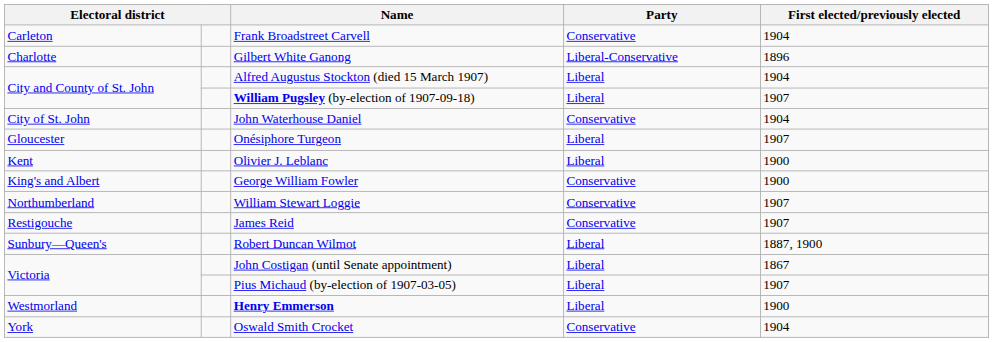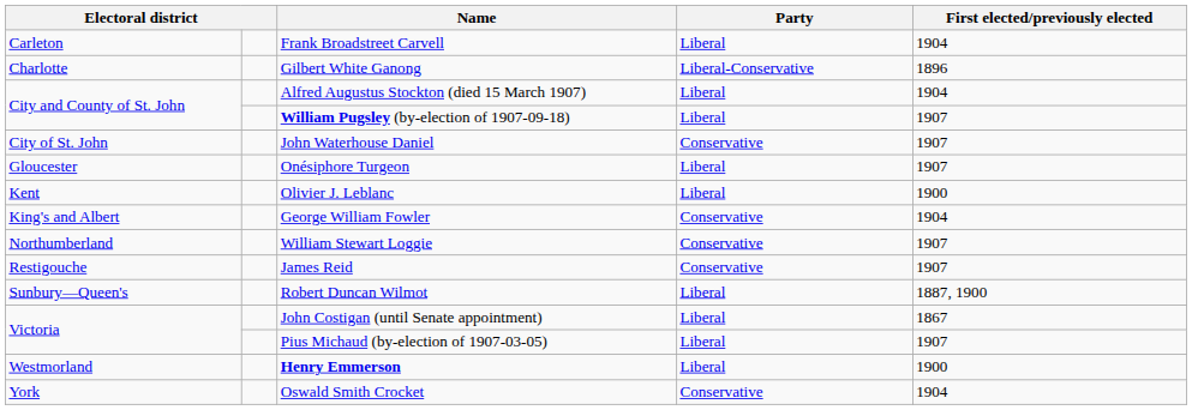 <table class="wikitable" style="width:95%;">
 <tr>
 <th colspan="2" style="width:23%;">Electoral district</th>
 <th>Name</th>
 <th width=20%>Party</th>
 <th>First elected/previously elected</th>
 </tr>
 <tr>
 <td width=20%><a href='#'>Carleton</a></td>
 <td></td>
 <td><a href='#'>Frank Broadstreet Carvell</a></td>
-<td><a href='#'>Conservative</a></td>
+<td><a href='#'>Liberal</a></td>
 <td>1904</td>
 </tr>
 <tr>
 <td><a href='#'>Charlotte</a></td>
 <td></td>
 <td><a href='#'>Gilbert White Ganong</a></td>
 <td><a href='#'>Liberal-Conservative</a></td>
 <td>1896</td>
 </tr>
 <tr>
 <td rowspan=2><a href='#'>City and County of St. John</a></td>
 <td></td>
 <td><a href='#'>Alfred Augustus Stockton</a> (died 15 March 1907)</td>
 <td><a href='#'>Liberal</a></td>
 <td>1904</td>
 </tr>
 <tr>
 <td></td>
 <td><strong><a href='#'>William Pugsley</a></strong> (by-election of 1907-09-18)</td>
 <td><a href='#'>Liberal</a></td>
 <td>1907</td>
 </tr>
 <tr>
 <td><a href='#'>City of St. John</a></td>
 <td></td>
 <td><a href='#'>John Waterhouse Daniel</a></td>
 <td><a href='#'>Conservative</a></td>
-<td>1904</td>
+<td>1907</td>
 </tr>
 <tr>
 <td><a href='#'>Gloucester</a></td>
 <td></td>
 <td><a href='#'>Onésiphore Turgeon</a></td>
 <td><a href='#'>Liberal</a></td>
 <td>1907</td>
 </tr>
 <tr>
 <td><a href='#'>Kent</a></td>
 <td></td>
 <td><a href='#'>Olivier J. Leblanc</a></td>
 <td><a href='#'>Liberal</a></td>
 <td>1900</td>
 </tr>
 <tr>
 <td><a href='#'>King's and Albert</a></td>
 <td></td>
 <td><a href='#'>George William Fowler</a></td>
 <td><a href='#'>Conservative</a></td>
-<td>1900</td>
+<td>1904</td>
 </tr>
 <tr>
 <td><a href='#'>Northumberland</a></td>
 <td></td>
 <td><a href='#'>William Stewart Loggie</a></td>
 <td><a href='#'>Conservative</a></td>
 <td>1907</td>
 </tr>
 <tr>
 <td><a href='#'>Restigouche</a></td>
 <td></td>
 <td><a href='#'>James Reid</a></td>
 <td><a href='#'>Conservative</a></td>
 <td>1907</td>
 </tr>
 <tr>
 <td><a href='#'>Sunbury—Queen's</a></td>
 <td></td>
 <td><a href='#'>Robert Duncan Wilmot</a></td>
 <td><a href='#'>Liberal</a></td>
 <td>1887, 1900</td>
 </tr>
 <tr>
 <td rowspan=2><a href='#'>Victoria</a></td>
 <td></td>
 <td><a href='#'>John Costigan</a> (until Senate appointment)</td>
 <td><a href='#'>Liberal</a></td>
 <td>1867</td>
 </tr>
 <tr>
 <td></td>
 <td><a href='#'>Pius Michaud</a> (by-election of 1907-03-05)</td>
 <td><a href='#'>Liberal</a></td>
 <td>1907</td>
 </tr>
 <tr>
 <td><a href='#'>Westmorland</a></td>
 <td></td>
 <td><strong><a href='#'>Henry Emmerson</a></strong></td>
 <td><a href='#'>Liberal</a></td>
 <td>1900</td>
 </tr>
 <tr>
 <td><a href='#'>York</a></td>
 <td></td>
 <td><a href='#'>Oswald Smith Crocket</a></td>
 <td><a href='#'>Conservative</a></td>
 <td>1904</td>
 </tr>
 </table>
